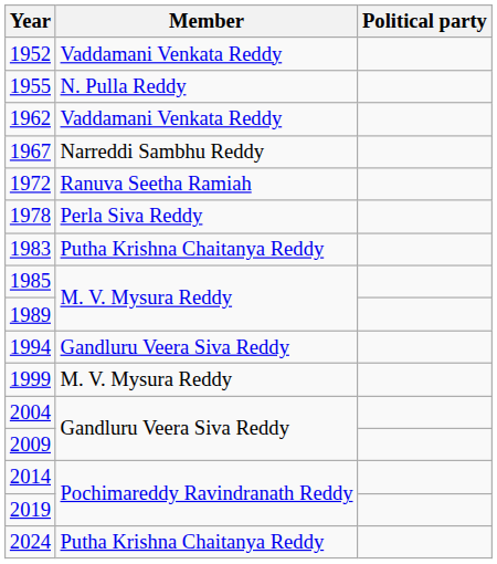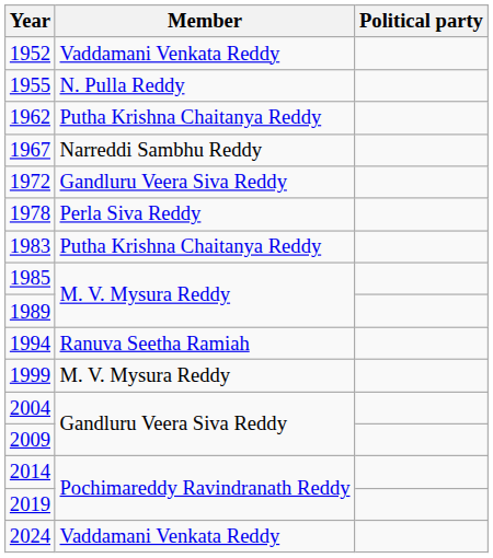 <table class="wikitable sortable">
 <tr>
 <th>Year</th>
 <th>Member</th>
 <th colspan="2">Political party</th>
 </tr>
 <tr>
 <td><a href='#'>1952</a></td>
 <td><a href='#'>Vaddamani Venkata Reddy</a></td>
 <td></td>
 </tr>
 <tr>
 <td><a href='#'>1955</a></td>
 <td><a href='#'>N. Pulla Reddy</a></td>
 <td></td>
 </tr>
 <tr>
 <td><a href='#'>1962</a></td>
-<td><a href='#'>Vaddamani Venkata Reddy</a></td>
+<td><a href='#'>Putha Krishna Chaitanya Reddy</a></td>
 </tr>
 <tr>
 <td><a href='#'>1967</a></td>
 <td>Narreddi Sambhu Reddy</td>
 <td></td>
 </tr>
 <tr>
 <td><a href='#'>1972</a></td>
-<td><a href='#'>Ranuva Seetha Ramiah</a></td>
+<td><a href='#'>Gandluru Veera Siva Reddy</a></td>
 <td></td>
 </tr>
 <tr>
 <td><a href='#'>1978</a></td>
 <td><a href='#'>Perla Siva Reddy</a></td>
 <td></td>
 </tr>
 <tr>
 <td><a href='#'>1983</a></td>
 <td><a href='#'>Putha Krishna Chaitanya Reddy</a></td>
 <td></td>
 </tr>
 <tr>
 <td><a href='#'>1985</a></td>
 <td rowspan=2><a href='#'>M. V. Mysura Reddy</a></td>
 <td></td>
 </tr>
 <tr>
 <td><a href='#'>1989</a></td>
 </tr>
 <tr>
 <td><a href='#'>1994</a></td>
-<td><a href='#'>Gandluru Veera Siva Reddy</a></td>
+<td><a href='#'>Ranuva Seetha Ramiah</a></td>
 <td></td>
 </tr>
 <tr>
 <td><a href='#'>1999</a></td>
 <td>M. V. Mysura Reddy</td>
 <td></td>
 </tr>
 <tr>
 <td><a href='#'>2004</a></td>
 <td rowspan=2>Gandluru Veera Siva Reddy</td>
 <td></td>
 </tr>
 <tr>
 <td><a href='#'>2009</a></td>
 <td></td>
 </tr>
 <tr>
 <td><a href='#'>2014</a></td>
 <td rowspan=2><a href='#'>Pochimareddy Ravindranath Reddy</a></td>
 <td></td>
 </tr>
 <tr>
 <td><a href='#'>2019</a></td>
 </tr>
 <tr>
 <td><a href='#'>2024</a></td>
-<td><a href='#'>Putha Krishna Chaitanya Reddy</a></td>
+<td><a href='#'>Vaddamani Venkata Reddy</a></td>
 <td></td>
 </tr>
 </table>
